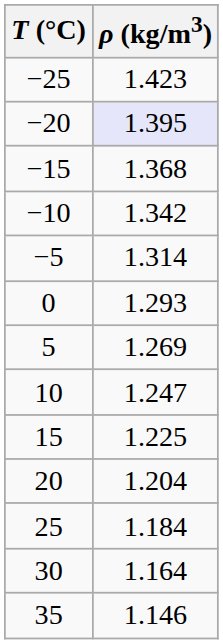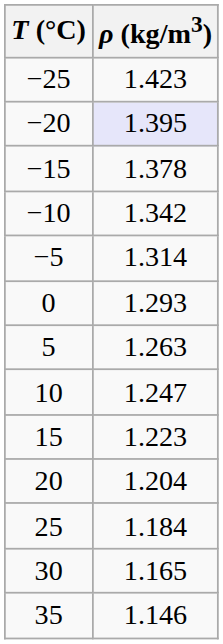 <table class="wikitable" style="text-align:center;">
 <tr>
 <th><em>T</em> (°C)</th>
 <th><em>ρ</em> (kg/m<sup>3</sup>)</th>
 </tr>
 <tr>
 <td>−25</td>
 <td>1.423</td>
 </tr>
 <tr>
 <td>−20</td>
 <td style="background: lavender;">1.395</td>
 </tr>
 <tr>
 <td>−15</td>
-<td>1.368</td>
+<td>1.378</td>
 </tr>
 <tr>
 <td>−10</td>
 <td>1.342</td>
 </tr>
 <tr>
 <td>−5</td>
 <td>1.314</td>
 </tr>
 <tr>
 <td>0</td>
 <td>1.293</td>
 </tr>
 <tr>
 <td>5</td>
-<td>1.269</td>
+<td>1.263</td>
 </tr>
 <tr>
 <td>10</td>
 <td>1.247</td>
 </tr>
 <tr>
 <td>15</td>
-<td>1.225</td>
+<td>1.223</td>
 </tr>
 <tr>
 <td>20</td>
 <td>1.204</td>
 </tr>
 <tr>
 <td>25</td>
 <td>1.184</td>
 </tr>
 <tr>
 <td>30</td>
-<td>1.164</td>
+<td>1.165</td>
 </tr>
 <tr>
 <td>35</td>
 <td>1.146</td>
 </tr>
 </table>
